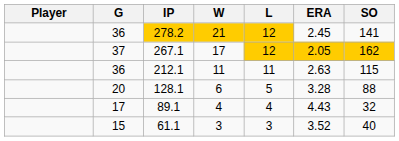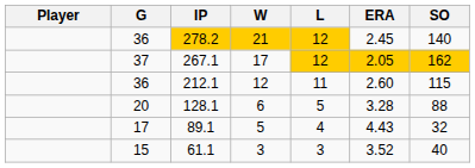 <table class="wikitable sortable">
 <tr>
 <th bgcolor="#DDDDFF" width="16%">Player</th>
 <th bgcolor="#DDDDFF" width="9%">G</th>
 <th bgcolor="#DDDDFF" width="9%">IP</th>
 <th bgcolor="#DDDDFF" width="9%">W</th>
 <th bgcolor="#DDDDFF" width="9%">L</th>
 <th bgcolor="#DDDDFF" width="9%">ERA</th>
 <th bgcolor="#DDDDFF" width="9%">SO</th>
 </tr>
 <tr align="center">
 <td></td>
 <td>36</td>
 <td bgcolor="#FFCC00">278.2</td>
 <td bgcolor="#FFCC00">21</td>
 <td bgcolor="#FFCC00">12</td>
 <td>2.45</td>
-<td>141</td>
+<td>140</td>
 </tr>
 <tr align="center">
 <td></td>
 <td>37</td>
 <td>267.1</td>
 <td>17</td>
 <td bgcolor="#FFCC00">12</td>
 <td bgcolor="#FFCC00">2.05</td>
 <td bgcolor="#FFCC00">162</td>
 </tr>
 <tr align="center">
 <td></td>
 <td>36</td>
 <td>212.1</td>
+<td>12</td>
 <td>11</td>
-<td>11</td>
-<td>2.63</td>
+<td>2.60</td>
 <td>115</td>
 </tr>
 <tr align="center">
 <td></td>
 <td>20</td>
 <td>128.1</td>
 <td>6</td>
 <td>5</td>
 <td>3.28</td>
 <td>88</td>
 </tr>
 <tr align="center">
 <td></td>
 <td>17</td>
 <td>89.1</td>
-<td>4</td>
+<td>5</td>
 <td>4</td>
 <td>4.43</td>
 <td>32</td>
 </tr>
 <tr align="center">
 <td></td>
 <td>15</td>
 <td>61.1</td>
 <td>3</td>
 <td>3</td>
 <td>3.52</td>
 <td>40</td>
 </tr>
 </table>
